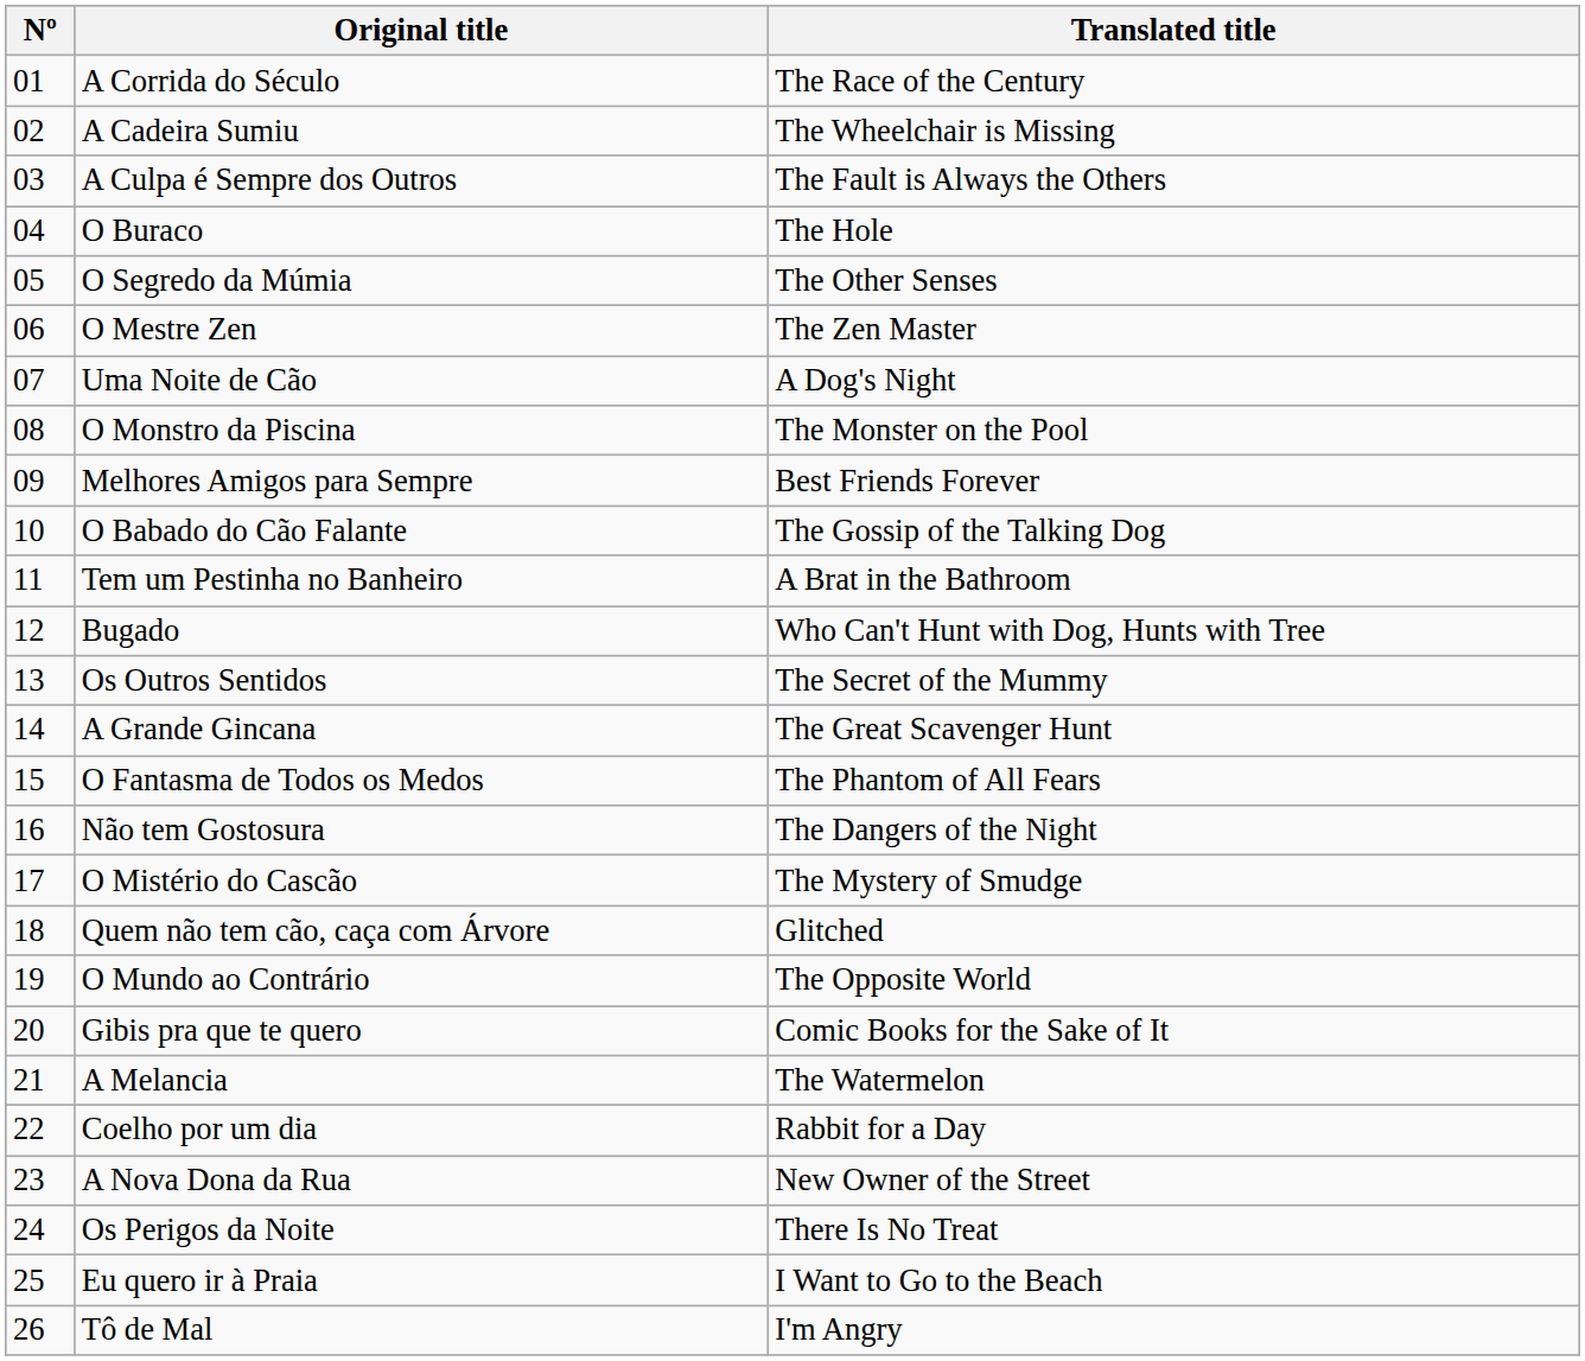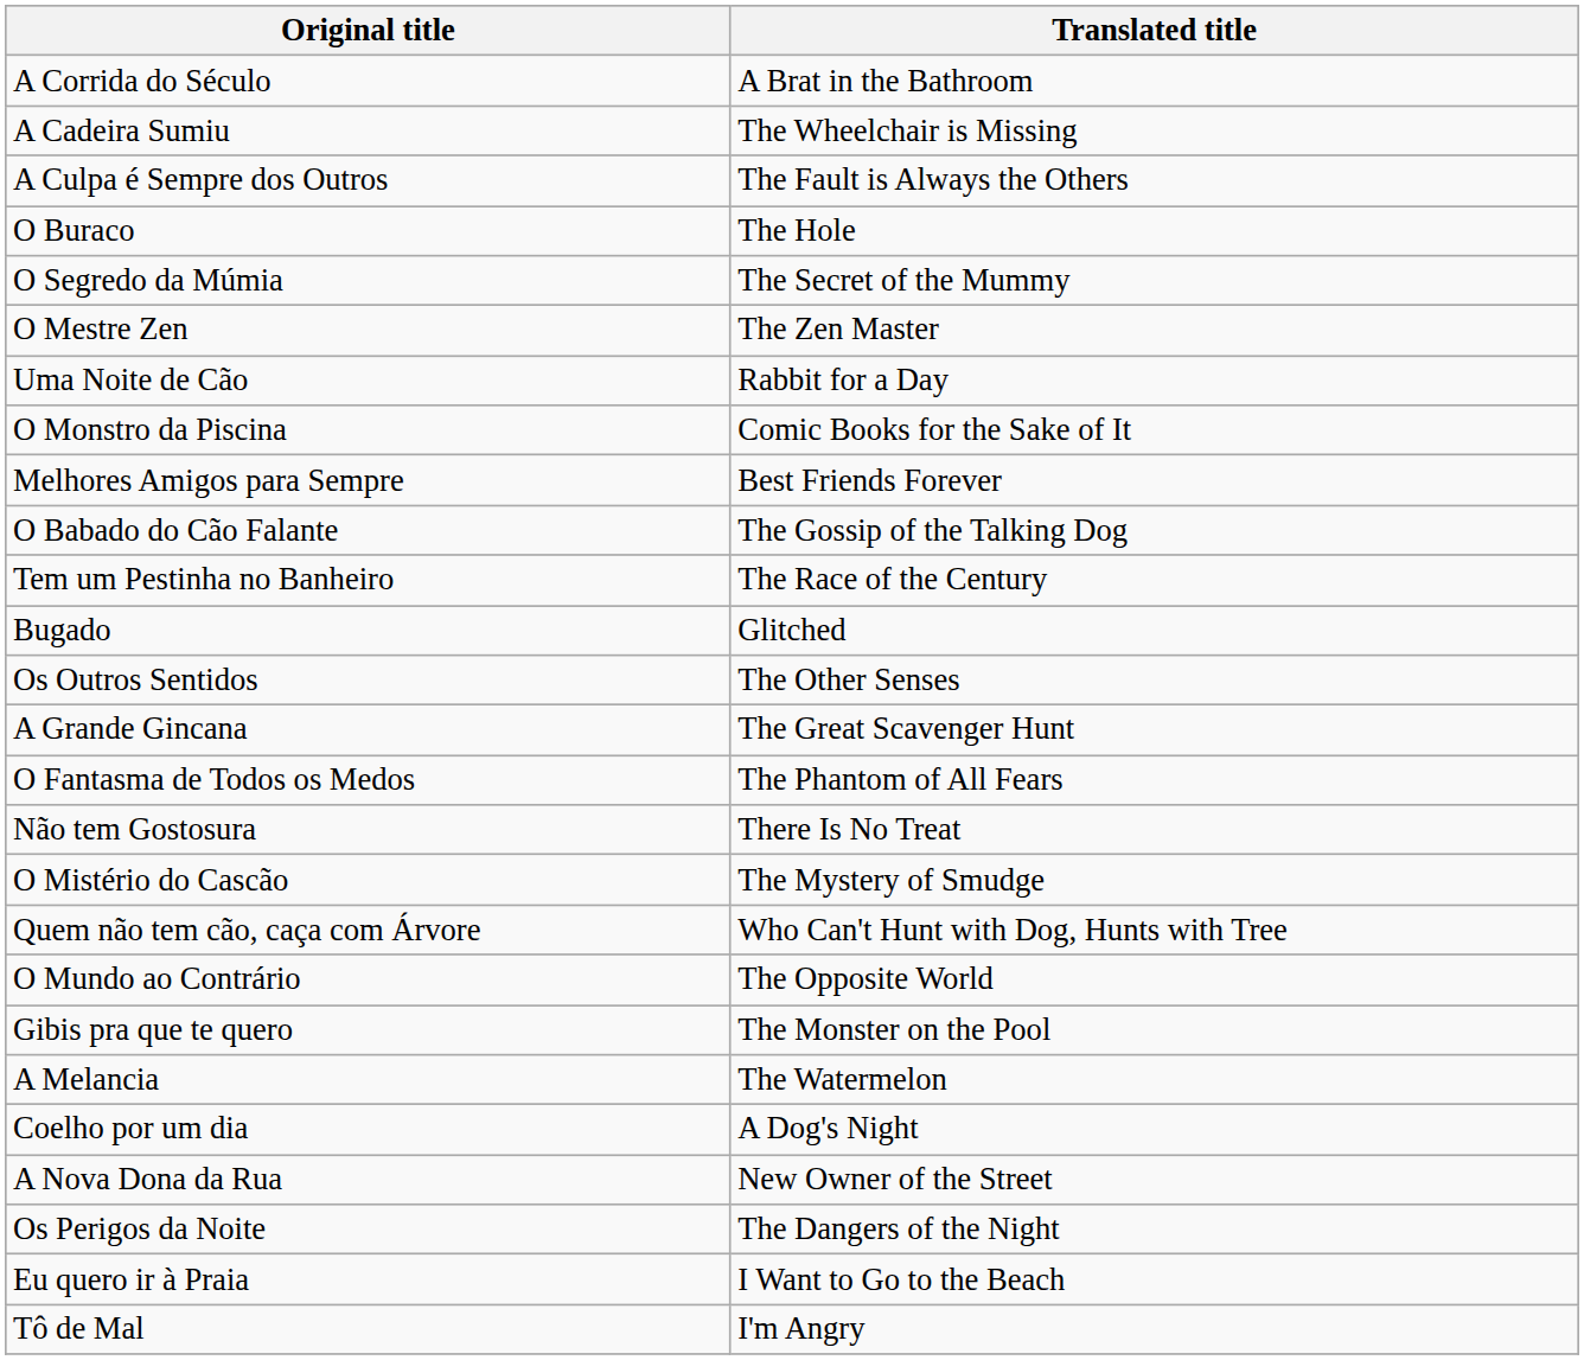 <table class=wikitable | width=800>
 <tr>
-<th>Nº</th>
 <th>Original title</th>
 <th>Translated title</th>
 </tr>
 <tr>
-<td>01</td>
 <td>A Corrida do Século</td>
-<td>The Race of the Century</td>
+<td>A Brat in the Bathroom</td>
 </tr>
 <tr>
-<td>02</td>
 <td>A Cadeira Sumiu</td>
 <td>The Wheelchair is Missing</td>
 </tr>
 <tr>
-<td>03</td>
 <td>A Culpa é Sempre dos Outros</td>
 <td>The Fault is Always the Others</td>
 </tr>
 <tr>
-<td>04</td>
 <td>O Buraco</td>
 <td>The Hole</td>
 </tr>
 <tr>
-<td>05</td>
 <td>O Segredo da Múmia</td>
-<td>The Other Senses</td>
+<td>The Secret of the Mummy</td>
 </tr>
 <tr>
-<td>06</td>
 <td>O Mestre Zen</td>
 <td>The Zen Master</td>
 </tr>
 <tr>
-<td>07</td>
 <td>Uma Noite de Cão</td>
-<td>A Dog's Night</td>
+<td>Rabbit for a Day</td>
 </tr>
 <tr>
-<td>08</td>
 <td>O Monstro da Piscina</td>
-<td>The Monster on the Pool</td>
+<td>Comic Books for the Sake of It</td>
 </tr>
 <tr>
-<td>09</td>
 <td>Melhores Amigos para Sempre</td>
 <td>Best Friends Forever</td>
 </tr>
 <tr>
-<td>10</td>
 <td>O Babado do Cão Falante</td>
 <td>The Gossip of the Talking Dog</td>
 </tr>
 <tr>
-<td>11</td>
 <td>Tem um Pestinha no Banheiro</td>
-<td>A Brat in the Bathroom</td>
+<td>The Race of the Century</td>
 </tr>
 <tr>
-<td>12</td>
 <td>Bugado</td>
-<td>Who Can't Hunt with Dog, Hunts with Tree</td>
+<td>Glitched</td>
 </tr>
 <tr>
-<td>13</td>
 <td>Os Outros Sentidos</td>
-<td>The Secret of the Mummy</td>
+<td>The Other Senses</td>
 </tr>
 <tr>
-<td>14</td>
 <td>A Grande Gincana</td>
 <td>The Great Scavenger Hunt</td>
 </tr>
 <tr>
-<td>15</td>
 <td>O Fantasma de Todos os Medos</td>
 <td>The Phantom of All Fears</td>
 </tr>
 <tr>
-<td>16</td>
 <td>Não tem Gostosura</td>
-<td>The Dangers of the Night</td>
+<td>There Is No Treat</td>
 </tr>
 <tr>
-<td>17</td>
 <td>O Mistério do Cascão</td>
 <td>The Mystery of Smudge</td>
 </tr>
 <tr>
-<td>18</td>
 <td>Quem não tem cão, caça com Árvore</td>
-<td>Glitched</td>
+<td>Who Can't Hunt with Dog, Hunts with Tree</td>
 </tr>
 <tr>
-<td>19</td>
 <td>O Mundo ao Contrário</td>
 <td>The Opposite World</td>
 </tr>
 <tr>
-<td>20</td>
 <td>Gibis pra que te quero</td>
-<td>Comic Books for the Sake of It</td>
+<td>The Monster on the Pool</td>
 </tr>
 <tr>
-<td>21</td>
 <td>A Melancia</td>
 <td>The Watermelon</td>
 </tr>
 <tr>
-<td>22</td>
 <td>Coelho por um dia</td>
-<td>Rabbit for a Day</td>
+<td>A Dog's Night</td>
 </tr>
 <tr>
-<td>23</td>
 <td>A Nova Dona da Rua</td>
 <td>New Owner of the Street</td>
 </tr>
 <tr>
-<td>24</td>
 <td>Os Perigos da Noite</td>
-<td>There Is No Treat</td>
+<td>The Dangers of the Night</td>
 </tr>
 <tr>
-<td>25</td>
 <td>Eu quero ir à Praia</td>
 <td>I Want to Go to the Beach</td>
 </tr>
 <tr>
-<td>26</td>
 <td>Tô de Mal</td>
 <td>I'm Angry</td>
 </tr>
 </table>
